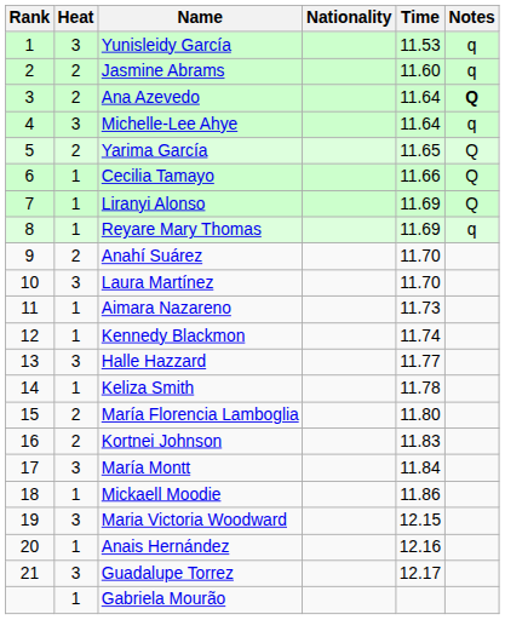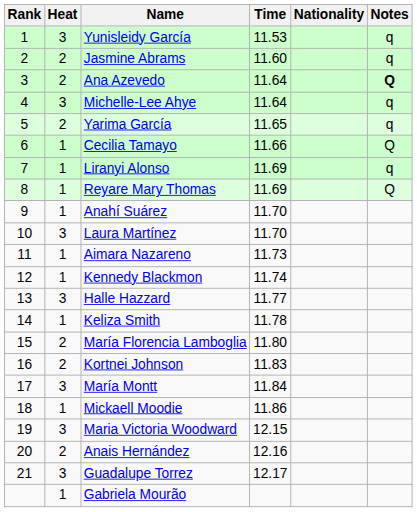 <table class="wikitable sortable" style="text-align:center">
 <tr>
 <th>Rank</th>
 <th>Heat</th>
 <th>Name</th>
+<th>Time</th>
 <th>Nationality</th>
-<th>Time</th>
 <th>Notes</th>
 </tr>
 <tr bgcolor=ccffcc>
 <td>1</td>
 <td>3</td>
 <td align=left><a href='#'>Yunisleidy García</a></td>
+<td>11.53</td>
 <td align=left></td>
-<td>11.53</td>
 <td>q</td>
 </tr>
 <tr bgcolor=ccffcc>
 <td>2</td>
 <td>2</td>
 <td align=left><a href='#'>Jasmine Abrams</a></td>
+<td>11.60</td>
 <td align=left></td>
-<td>11.60</td>
 <td>q</td>
 </tr>
 <tr bgcolor=ccffcc>
 <td>3</td>
 <td>2</td>
 <td align=left><a href='#'>Ana Azevedo</a></td>
+<td>11.64</td>
 <td align=left></td>
-<td>11.64</td>
 <td><strong>Q</strong></td>
 </tr>
 <tr bgcolor=ccffcc>
 <td>4</td>
 <td>3</td>
 <td align=left><a href='#'>Michelle-Lee Ahye</a></td>
+<td>11.64</td>
 <td align=left></td>
-<td>11.64</td>
 <td>q</td>
 </tr>
 <tr bgcolor=ddffdd>
 <td>5</td>
 <td>2</td>
 <td align=left><a href='#'>Yarima García</a></td>
+<td>11.65</td>
 <td align=left></td>
-<td>11.65</td>
-<td>Q</td>
+<td>q</td>
 </tr>
 <tr bgcolor=ccffcc>
 <td>6</td>
 <td>1</td>
 <td align=left><a href='#'>Cecilia Tamayo</a></td>
+<td>11.66</td>
 <td align=left></td>
-<td>11.66</td>
 <td>Q</td>
 </tr>
 <tr bgcolor=ccffcc>
 <td>7</td>
 <td>1</td>
 <td align=left><a href='#'>Liranyi Alonso</a></td>
+<td>11.69</td>
 <td align=left></td>
-<td>11.69</td>
-<td>Q</td>
+<td>q</td>
 </tr>
 <tr bgcolor=ddffdd>
 <td>8</td>
 <td>1</td>
 <td align=left><a href='#'>Reyare Mary Thomas</a></td>
+<td>11.69</td>
 <td align=left></td>
-<td>11.69</td>
-<td>q</td>
+<td>Q</td>
 </tr>
 <tr>
 <td>9</td>
-<td>2</td>
+<td>1</td>
 <td align=left><a href='#'>Anahí Suárez</a></td>
+<td>11.70</td>
 <td align=left></td>
-<td>11.70</td>
 <td></td>
 </tr>
 <tr>
 <td>10</td>
 <td>3</td>
 <td align=left><a href='#'>Laura Martínez</a></td>
+<td>11.70</td>
 <td align=left></td>
-<td>11.70</td>
 <td></td>
 </tr>
 <tr>
 <td>11</td>
 <td>1</td>
 <td align=left><a href='#'>Aimara Nazareno</a></td>
+<td>11.73</td>
 <td align=left></td>
-<td>11.73</td>
 <td></td>
 </tr>
 <tr>
 <td>12</td>
 <td>1</td>
 <td align=left><a href='#'>Kennedy Blackmon</a></td>
+<td>11.74</td>
 <td align=left></td>
-<td>11.74</td>
 <td></td>
 </tr>
 <tr>
 <td>13</td>
 <td>3</td>
 <td align=left><a href='#'>Halle Hazzard</a></td>
+<td>11.77</td>
 <td align=left></td>
-<td>11.77</td>
 <td></td>
 </tr>
 <tr>
 <td>14</td>
 <td>1</td>
 <td align=left><a href='#'>Keliza Smith</a></td>
+<td>11.78</td>
 <td align=left></td>
-<td>11.78</td>
 <td></td>
 </tr>
 <tr>
 <td>15</td>
 <td>2</td>
 <td align=left><a href='#'>María Florencia Lamboglia</a></td>
+<td>11.80</td>
 <td align=left></td>
-<td>11.80</td>
 <td></td>
 </tr>
 <tr>
 <td>16</td>
 <td>2</td>
 <td align=left><a href='#'>Kortnei Johnson</a></td>
+<td>11.83</td>
 <td align=left></td>
-<td>11.83</td>
 <td></td>
 </tr>
 <tr>
 <td>17</td>
 <td>3</td>
 <td align=left><a href='#'>María Montt</a></td>
+<td>11.84</td>
 <td align=left></td>
-<td>11.84</td>
 <td></td>
 </tr>
 <tr>
 <td>18</td>
 <td>1</td>
 <td align=left><a href='#'>Mickaell Moodie</a></td>
+<td>11.86</td>
 <td align=left></td>
-<td>11.86</td>
 <td></td>
 </tr>
 <tr>
 <td>19</td>
 <td>3</td>
 <td align=left><a href='#'>Maria Victoria Woodward</a></td>
+<td>12.15</td>
 <td align=left></td>
-<td>12.15</td>
 <td></td>
 </tr>
 <tr>
 <td>20</td>
-<td>1</td>
+<td>2</td>
 <td align=left><a href='#'>Anais Hernández</a></td>
+<td>12.16</td>
 <td align=left></td>
-<td>12.16</td>
 <td></td>
 </tr>
 <tr>
 <td>21</td>
 <td>3</td>
 <td align=left><a href='#'>Guadalupe Torrez</a></td>
+<td>12.17</td>
 <td align=left></td>
-<td>12.17</td>
 <td></td>
 </tr>
 <tr>
 <td></td>
 <td>1</td>
 <td align=left><a href='#'>Gabriela Mourão</a></td>
+<td></td>
 <td align=left></td>
-<td></td>
 <td></td>
 </tr>
 </table>
